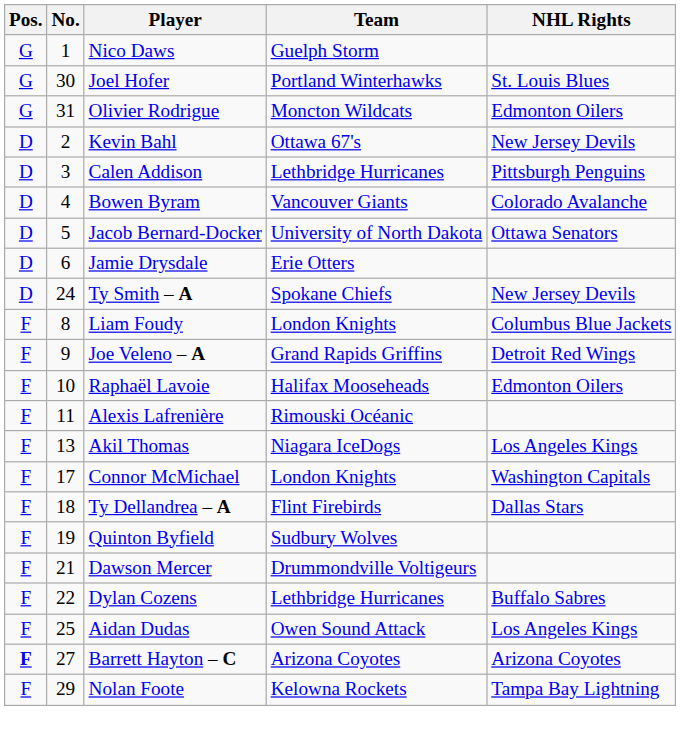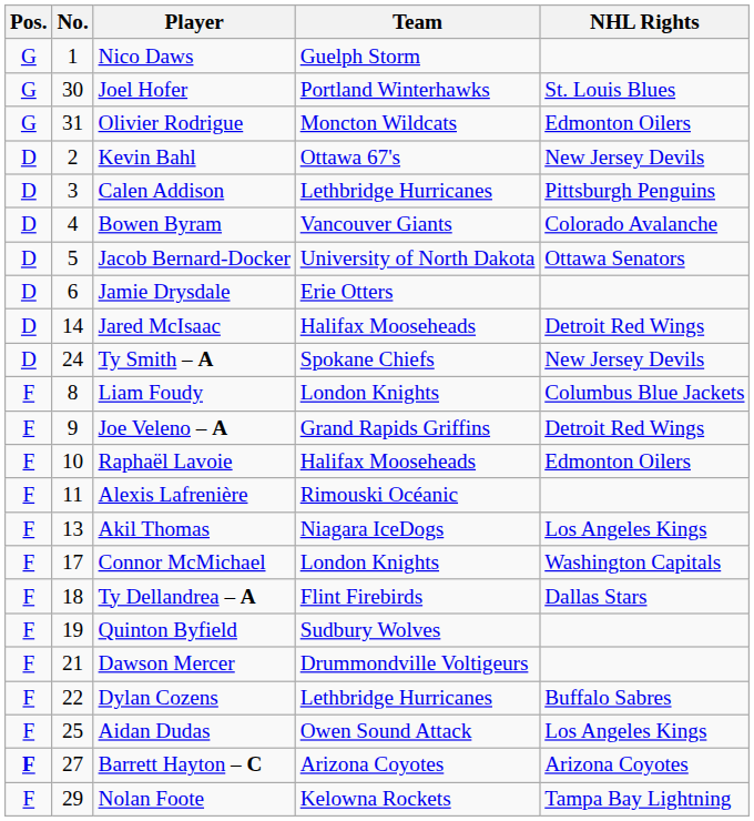 <table class="wikitable sortable">
 <tr>
 <th>Pos.</th>
 <th>No.</th>
 <th>Player</th>
 <th>Team</th>
 <th>NHL Rights</th>
 </tr>
 <tr>
 <td style="text-align:center;"><a href='#'>G</a></td>
 <td style="text-align:center;">1</td>
 <td><a href='#'>Nico Daws</a></td>
 <td> <a href='#'>Guelph Storm</a></td>
 <td></td>
 </tr>
 <tr>
 <td style="text-align:center;"><a href='#'>G</a></td>
 <td style="text-align:center;">30</td>
 <td><a href='#'>Joel Hofer</a></td>
 <td> <a href='#'>Portland Winterhawks</a></td>
 <td><a href='#'>St. Louis Blues</a></td>
 </tr>
 <tr>
 <td style="text-align:center;"><a href='#'>G</a></td>
 <td style="text-align:center;">31</td>
 <td><a href='#'>Olivier Rodrigue</a></td>
 <td> <a href='#'>Moncton Wildcats</a></td>
 <td><a href='#'>Edmonton Oilers</a></td>
 </tr>
 <tr>
 <td style="text-align:center;"><a href='#'>D</a></td>
 <td style="text-align:center;">2</td>
 <td><a href='#'>Kevin Bahl</a></td>
 <td> <a href='#'>Ottawa 67's</a></td>
 <td><a href='#'>New Jersey Devils</a></td>
 </tr>
 <tr>
 <td style="text-align:center;"><a href='#'>D</a></td>
 <td style="text-align:center;">3</td>
 <td><a href='#'>Calen Addison</a></td>
 <td> <a href='#'>Lethbridge Hurricanes</a></td>
 <td><a href='#'>Pittsburgh Penguins</a></td>
 </tr>
 <tr>
 <td style="text-align:center;"><a href='#'>D</a></td>
 <td style="text-align:center;">4</td>
 <td><a href='#'>Bowen Byram</a></td>
 <td> <a href='#'>Vancouver Giants</a></td>
 <td><a href='#'>Colorado Avalanche</a></td>
 </tr>
 <tr>
 <td style="text-align:center;"><a href='#'>D</a></td>
 <td style="text-align:center;">5</td>
 <td><a href='#'>Jacob Bernard-Docker</a></td>
 <td> <a href='#'>University of North Dakota</a></td>
 <td><a href='#'>Ottawa Senators</a></td>
 </tr>
 <tr>
 <td style="text-align:center;"><a href='#'>D</a></td>
 <td style="text-align:center;">6</td>
 <td><a href='#'>Jamie Drysdale</a></td>
 <td> <a href='#'>Erie Otters</a></td>
 <td></td>
+</tr>
+<tr>
+<td style="text-align:center;"><a href='#'>D</a></td>
+<td style="text-align:center;">14</td>
+<td><a href='#'>Jared McIsaac</a></td>
+<td> <a href='#'>Halifax Mooseheads</a></td>
+<td><a href='#'>Detroit Red Wings</a></td>
 </tr>
 <tr>
 <td style="text-align:center;"><a href='#'>D</a></td>
 <td style="text-align:center;">24</td>
 <td><a href='#'>Ty Smith</a> – <strong>A</strong></td>
 <td> <a href='#'>Spokane Chiefs</a></td>
 <td><a href='#'>New Jersey Devils</a></td>
 </tr>
 <tr>
 <td style="text-align:center;"><a href='#'>F</a></td>
 <td style="text-align:center;">8</td>
 <td><a href='#'>Liam Foudy</a></td>
 <td> <a href='#'>London Knights</a></td>
 <td><a href='#'>Columbus Blue Jackets</a></td>
 </tr>
 <tr>
 <td style="text-align:center;"><a href='#'>F</a></td>
 <td style="text-align:center;">9</td>
 <td><a href='#'>Joe Veleno</a> – <strong>A</strong></td>
 <td> <a href='#'>Grand Rapids Griffins</a></td>
 <td><a href='#'>Detroit Red Wings</a></td>
 </tr>
 <tr>
 <td style="text-align:center;"><a href='#'>F</a></td>
 <td style="text-align:center;">10</td>
 <td><a href='#'>Raphaël Lavoie</a></td>
 <td> <a href='#'>Halifax Mooseheads</a></td>
 <td><a href='#'>Edmonton Oilers</a></td>
 </tr>
 <tr>
 <td style="text-align:center;"><a href='#'>F</a></td>
 <td style="text-align:center;">11</td>
 <td><a href='#'>Alexis Lafrenière</a></td>
 <td> <a href='#'>Rimouski Océanic</a></td>
 <td></td>
 </tr>
 <tr>
 <td style="text-align:center;"><a href='#'>F</a></td>
 <td style="text-align:center;">13</td>
 <td><a href='#'>Akil Thomas</a></td>
 <td> <a href='#'>Niagara IceDogs</a></td>
 <td><a href='#'>Los Angeles Kings</a></td>
 </tr>
 <tr>
 <td style="text-align:center;"><a href='#'>F</a></td>
 <td style="text-align:center;">17</td>
 <td><a href='#'>Connor McMichael</a></td>
 <td> <a href='#'>London Knights</a></td>
 <td><a href='#'>Washington Capitals</a></td>
 </tr>
 <tr>
 <td style="text-align:center;"><a href='#'>F</a></td>
 <td style="text-align:center;">18</td>
 <td><a href='#'>Ty Dellandrea</a> – <strong>A</strong></td>
 <td> <a href='#'>Flint Firebirds</a></td>
 <td><a href='#'>Dallas Stars</a></td>
 </tr>
 <tr>
 <td style="text-align:center;"><a href='#'>F</a></td>
 <td style="text-align:center;">19</td>
 <td><a href='#'>Quinton Byfield</a></td>
 <td> <a href='#'>Sudbury Wolves</a></td>
 <td></td>
 </tr>
 <tr>
 <td style="text-align:center;"><a href='#'>F</a></td>
 <td style="text-align:center;">21</td>
 <td><a href='#'>Dawson Mercer</a></td>
 <td> <a href='#'>Drummondville Voltigeurs</a></td>
 <td></td>
 </tr>
 <tr>
 <td style="text-align:center;"><a href='#'>F</a></td>
 <td style="text-align:center;">22</td>
 <td><a href='#'>Dylan Cozens</a></td>
 <td> <a href='#'>Lethbridge Hurricanes</a></td>
 <td><a href='#'>Buffalo Sabres</a></td>
 </tr>
 <tr>
 <td style="text-align:center;"><a href='#'>F</a></td>
 <td style="text-align:center;">25</td>
 <td><a href='#'>Aidan Dudas</a></td>
 <td> <a href='#'>Owen Sound Attack</a></td>
 <td><a href='#'>Los Angeles Kings</a></td>
 </tr>
 <tr>
 <td style="text-align:center;"><strong><a href='#'>F</a></strong></td>
 <td style="text-align:center;">27</td>
 <td><a href='#'>Barrett Hayton</a> – <strong>C</strong></td>
 <td> <a href='#'>Arizona Coyotes</a></td>
 <td><a href='#'>Arizona Coyotes</a></td>
 </tr>
 <tr>
 <td style="text-align:center;"><a href='#'>F</a></td>
 <td style="text-align:center;">29</td>
 <td><a href='#'>Nolan Foote</a></td>
 <td> <a href='#'>Kelowna Rockets</a></td>
 <td><a href='#'>Tampa Bay Lightning</a></td>
 </tr>
 </table>
